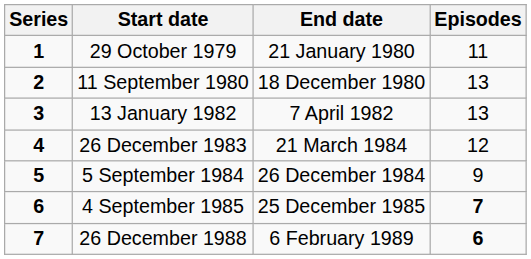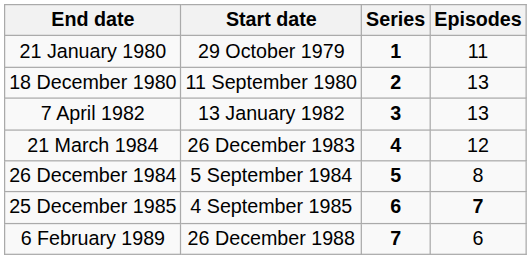 <table class="wikitable" style="text-align:center;">
 <tr>
+<th>End date</th>
+<th>Start date</th>
 <th>Series</th>
-<th>Start date</th>
-<th>End date</th>
 <th>Episodes</th>
 </tr>
 <tr>
+<td>21 January 1980</td>
+<td>29 October 1979</td>
 <td><strong>1</strong></td>
-<td>29 October 1979</td>
-<td>21 January 1980</td>
 <td>11</td>
 </tr>
 <tr>
+<td>18 December 1980</td>
+<td>11 September 1980</td>
 <td><strong>2</strong></td>
-<td>11 September 1980</td>
-<td>18 December 1980</td>
 <td>13</td>
 </tr>
 <tr>
+<td>7 April 1982</td>
+<td>13 January 1982</td>
 <td><strong>3</strong></td>
-<td>13 January 1982</td>
-<td>7 April 1982</td>
 <td>13</td>
 </tr>
 <tr>
+<td>21 March 1984</td>
+<td>26 December 1983</td>
 <td><strong>4</strong></td>
-<td>26 December 1983</td>
-<td>21 March 1984</td>
 <td>12</td>
 </tr>
 <tr>
+<td>26 December 1984</td>
+<td>5 September 1984</td>
 <td><strong>5</strong></td>
-<td>5 September 1984</td>
-<td>26 December 1984</td>
-<td>9</td>
+<td>8</td>
 </tr>
 <tr>
+<td>25 December 1985</td>
+<td>4 September 1985</td>
 <td><strong>6</strong></td>
-<td>4 September 1985</td>
-<td>25 December 1985</td>
 <td><strong>7</strong></td>
 </tr>
 <tr>
+<td>6 February 1989</td>
+<td>26 December 1988</td>
 <td><strong>7</strong></td>
-<td>26 December 1988</td>
-<td>6 February 1989</td>
-<td><strong>6</strong></td>
+<td>6</td>
 </tr>
 </table>
